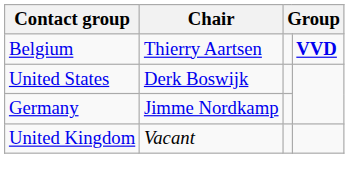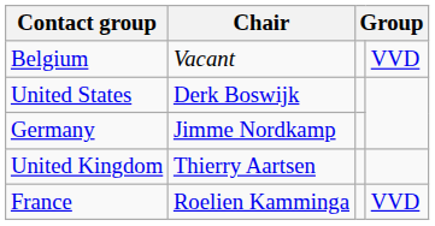 <table class="wikitable">
 <tr>
 <th>Contact group</th>
 <th>Chair</th>
 <th colspan=2>Group</th>
 </tr>
 <tr>
 <td><a href='#'>Belgium</a></td>
-<td><a href='#'>Thierry Aartsen</a></td>
+<td><em>Vacant</em></td>
 <td style=background:></td>
-<td><strong><a href='#'>VVD</a></strong></td>
+<td><a href='#'>VVD</a></td>
 </tr>
 <tr>
 <td><a href='#'>United States</a></td>
 <td><a href='#'>Derk Boswijk</a></td>
 <td></td>
 </tr>
 <tr>
 <td><a href='#'>Germany</a></td>
 <td><a href='#'>Jimme Nordkamp</a></td>
 <td></td>
 </tr>
 <tr>
 <td><a href='#'>United Kingdom</a></td>
-<td><em>Vacant</em></td>
+<td><a href='#'>Thierry Aartsen</a></td>
 <td></td>
 <td></td>
 </tr>
+<tr>
+<td><a href='#'>France</a></td>
+<td><a href='#'>Roelien Kamminga</a></td>
+<td style=background:></td>
+<td><a href='#'>VVD</a></td>
+</tr>
 </table>
